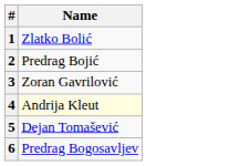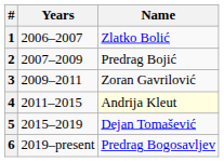 <table class="wikitable">
 <tr>
 <th>#</th>
+<th>Years</th>
 <th>Name</th>
 </tr>
 <tr>
 <th>1</th>
+<td>2006–2007</td>
 <td><a href='#'>Zlatko Bolić</a></td>
 </tr>
 <tr>
 <th>2</th>
+<td>2007–2009</td>
 <td>Predrag Bojić</td>
 </tr>
 <tr>
 <th>3</th>
+<td>2009–2011</td>
 <td>Zoran Gavrilović</td>
 </tr>
 <tr>
 <th>4</th>
+<td>2011–2015</td>
 <td style="background: lightyellow;">Andrija Kleut</td>
 </tr>
 <tr>
 <th>5</th>
+<td>2015–2019</td>
 <td><a href='#'>Dejan Tomašević</a></td>
 </tr>
 <tr>
 <th>6</th>
+<td>2019–present</td>
 <td><a href='#'>Predrag Bogosavljev</a></td>
 </tr>
 </table>
